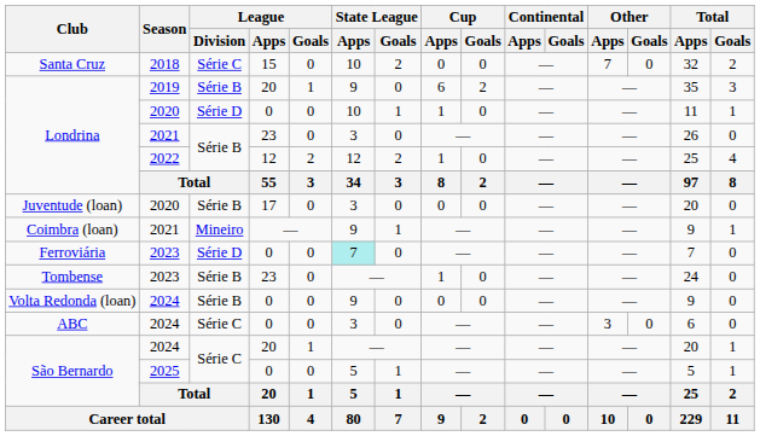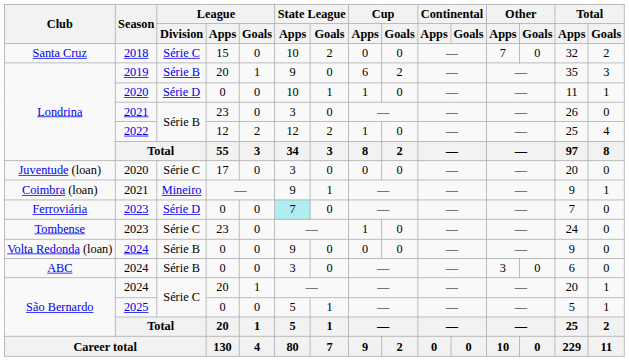 <table class="wikitable" style="text-align: center;">
 <tr>
 <th rowspan="2">Club</th>
 <th rowspan="2">Season</th>
 <th colspan="3">League</th>
 <th colspan="2">State League</th>
 <th colspan="2">Cup</th>
 <th colspan="2">Continental</th>
 <th colspan="2">Other</th>
 <th colspan="2">Total</th>
 </tr>
 <tr>
 <th>Division</th>
 <th>Apps</th>
 <th>Goals</th>
 <th>Apps</th>
 <th>Goals</th>
 <th>Apps</th>
 <th>Goals</th>
 <th>Apps</th>
 <th>Goals</th>
 <th>Apps</th>
 <th>Goals</th>
 <th>Apps</th>
 <th>Goals</th>
 </tr>
 <tr>
 <td valign="center"><a href='#'>Santa Cruz</a></td>
 <td><a href='#'>2018</a></td>
 <td><a href='#'>Série C</a></td>
 <td>15</td>
 <td>0</td>
 <td>10</td>
 <td>2</td>
 <td>0</td>
 <td>0</td>
 <td colspan="2">—</td>
 <td>7</td>
 <td>0</td>
 <td>32</td>
 <td>2</td>
 </tr>
 <tr>
 <td rowspan="5" valign="center"><a href='#'>Londrina</a></td>
 <td><a href='#'>2019</a></td>
 <td><a href='#'>Série B</a></td>
 <td>20</td>
 <td>1</td>
 <td>9</td>
 <td>0</td>
 <td>6</td>
 <td>2</td>
 <td colspan="2">—</td>
 <td colspan="2">—</td>
 <td>35</td>
 <td>3</td>
 </tr>
 <tr>
 <td><a href='#'>2020</a></td>
 <td><a href='#'>Série D</a></td>
 <td>0</td>
 <td>0</td>
 <td>10</td>
 <td>1</td>
 <td>1</td>
 <td>0</td>
 <td colspan="2">—</td>
 <td colspan="2">—</td>
 <td>11</td>
 <td>1</td>
 </tr>
 <tr>
 <td><a href='#'>2021</a></td>
 <td rowspan="2">Série B</td>
 <td>23</td>
 <td>0</td>
 <td>3</td>
 <td>0</td>
 <td colspan="2">—</td>
 <td colspan="2">—</td>
 <td colspan="2">—</td>
 <td>26</td>
 <td>0</td>
 </tr>
 <tr>
 <td><a href='#'>2022</a></td>
 <td>12</td>
 <td>2</td>
 <td>12</td>
 <td>2</td>
 <td>1</td>
 <td>0</td>
 <td colspan="2">—</td>
 <td colspan="2">—</td>
 <td>25</td>
 <td>4</td>
 </tr>
 <tr>
 <th colspan="2">Total</th>
 <th>55</th>
 <th>3</th>
 <th>34</th>
 <th>3</th>
 <th>8</th>
 <th>2</th>
 <th colspan="2">—</th>
 <th colspan="2">—</th>
 <th>97</th>
 <th>8</th>
 </tr>
 <tr>
 <td valign="center"><a href='#'>Juventude</a> (loan)</td>
 <td>2020</td>
-<td>Série B</td>
+<td>Série C</td>
 <td>17</td>
 <td>0</td>
 <td>3</td>
 <td>0</td>
 <td>0</td>
 <td>0</td>
 <td colspan="2">—</td>
 <td colspan="2">—</td>
 <td>20</td>
 <td>0</td>
 </tr>
 <tr>
 <td valign="center"><a href='#'>Coimbra</a> (loan)</td>
 <td>2021</td>
 <td><a href='#'>Mineiro</a></td>
 <td colspan="2">—</td>
 <td>9</td>
 <td>1</td>
 <td colspan="2">—</td>
 <td colspan="2">—</td>
 <td colspan="2">—</td>
 <td>9</td>
 <td>1</td>
 </tr>
 <tr>
 <td valign="center"><a href='#'>Ferroviária</a></td>
 <td><a href='#'>2023</a></td>
 <td><a href='#'>Série D</a></td>
 <td>0</td>
 <td>0</td>
 <td style="background: paleturquoise;">7</td>
 <td>0</td>
 <td colspan="2">—</td>
 <td colspan="2">—</td>
 <td colspan="2">—</td>
 <td>7</td>
 <td>0</td>
 </tr>
 <tr>
 <td valign="center"><a href='#'>Tombense</a></td>
 <td>2023</td>
-<td>Série B</td>
+<td>Série C</td>
 <td>23</td>
 <td>0</td>
 <td colspan="2">—</td>
 <td>1</td>
 <td>0</td>
 <td colspan="2">—</td>
 <td colspan="2">—</td>
 <td>24</td>
 <td>0</td>
 </tr>
 <tr>
 <td valign="center"><a href='#'>Volta Redonda</a> (loan)</td>
 <td><a href='#'>2024</a></td>
 <td>Série B</td>
 <td>0</td>
 <td>0</td>
 <td>9</td>
 <td>0</td>
 <td>0</td>
 <td>0</td>
 <td colspan="2">—</td>
 <td colspan="2">—</td>
 <td>9</td>
 <td>0</td>
 </tr>
 <tr>
 <td valign="center"><a href='#'>ABC</a></td>
 <td>2024</td>
-<td>Série C</td>
+<td>Série B</td>
 <td>0</td>
 <td>0</td>
 <td>3</td>
 <td>0</td>
 <td colspan="2">—</td>
 <td colspan="2">—</td>
 <td>3</td>
 <td>0</td>
 <td>6</td>
 <td>0</td>
 </tr>
 <tr>
 <td rowspan="3" valign="center"><a href='#'>São Bernardo</a></td>
 <td>2024</td>
 <td rowspan="2">Série C</td>
 <td>20</td>
 <td>1</td>
 <td colspan="2">—</td>
 <td colspan="2">—</td>
 <td colspan="2">—</td>
 <td colspan="2">—</td>
 <td>20</td>
 <td>1</td>
 </tr>
 <tr>
 <td><a href='#'>2025</a></td>
 <td>0</td>
 <td>0</td>
 <td>5</td>
 <td>1</td>
 <td colspan="2">—</td>
 <td colspan="2">—</td>
 <td colspan="2">—</td>
 <td>5</td>
 <td>1</td>
 </tr>
 <tr>
 <th colspan="2">Total</th>
 <th>20</th>
 <th>1</th>
 <th>5</th>
 <th>1</th>
 <th colspan="2">—</th>
 <th colspan="2">—</th>
 <th colspan="2">—</th>
 <th>25</th>
 <th>2</th>
 </tr>
 <tr>
 <th colspan="3"><strong>Career total</strong></th>
 <th>130</th>
 <th>4</th>
 <th>80</th>
 <th>7</th>
 <th>9</th>
 <th>2</th>
 <th>0</th>
 <th>0</th>
 <th>10</th>
 <th>0</th>
 <th>229</th>
 <th>11</th>
 </tr>
 </table>
